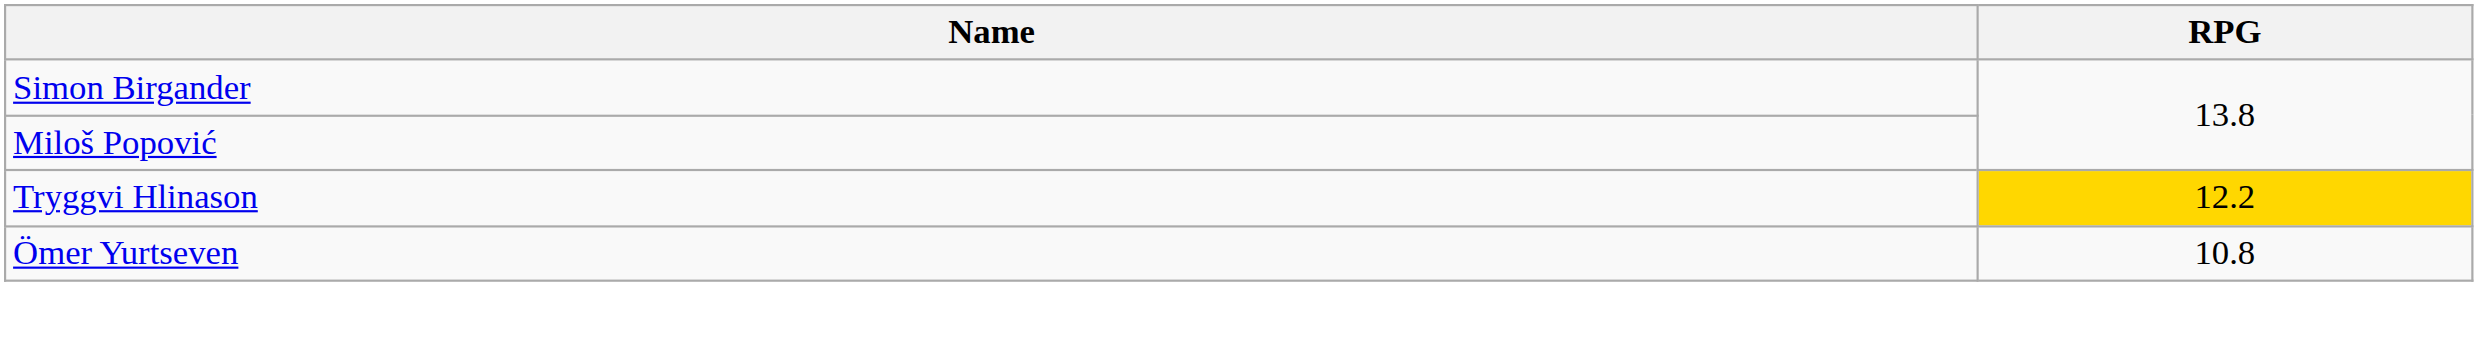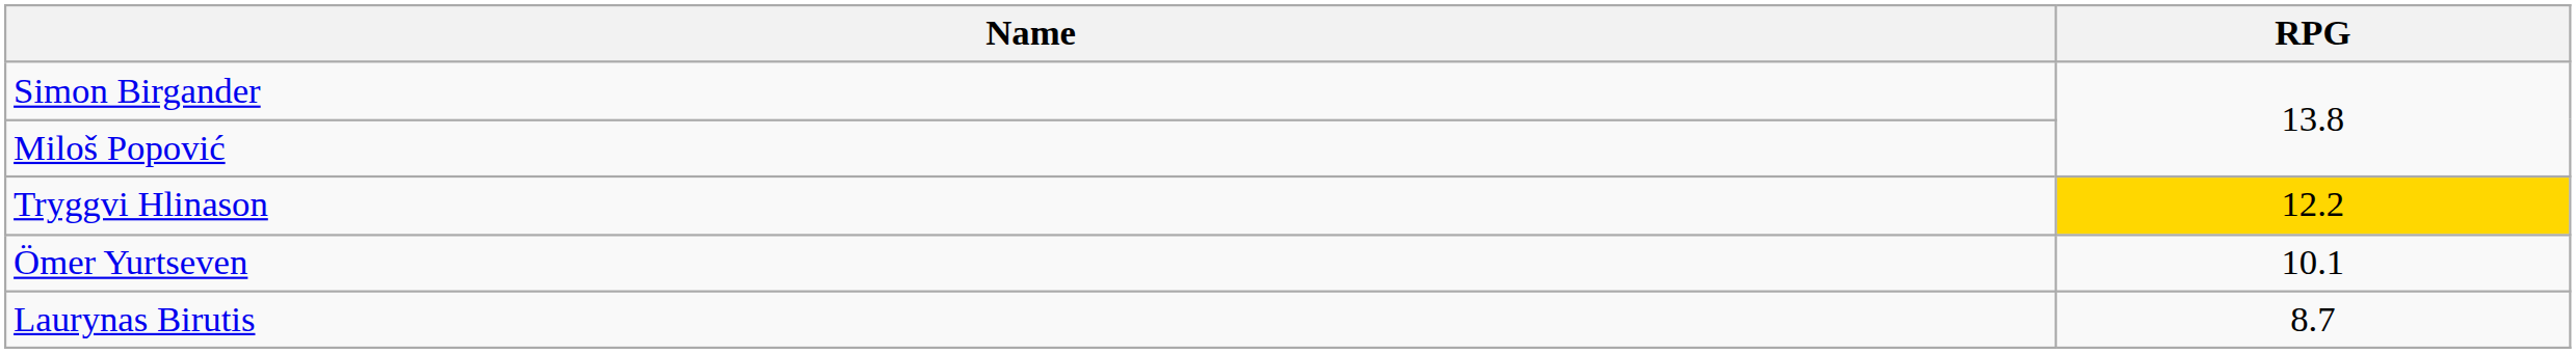 <table class="wikitable" style="width:90%;">
 <tr>
 <th style="width:80%;">Name</th>
 <th style="width:20%;">RPG</th>
 </tr>
 <tr>
 <td> <a href='#'>Simon Birgander</a></td>
 <td style="text-align:center;" rowspan="2">13.8</td>
 </tr>
 <tr>
 <td> <a href='#'>Miloš Popović</a></td>
 </tr>
 <tr>
 <td> <a href='#'>Tryggvi Hlinason</a></td>
 <td style="background: gold; text-align:center;">12.2</td>
 </tr>
 <tr>
 <td> <a href='#'>Ömer Yurtseven</a></td>
-<td style="text-align:center;">10.8</td>
+<td style="text-align:center;">10.1</td>
+</tr>
+<tr>
+<td> <a href='#'>Laurynas Birutis</a></td>
+<td style="text-align:center;">8.7</td>
 </tr>
 </table>
